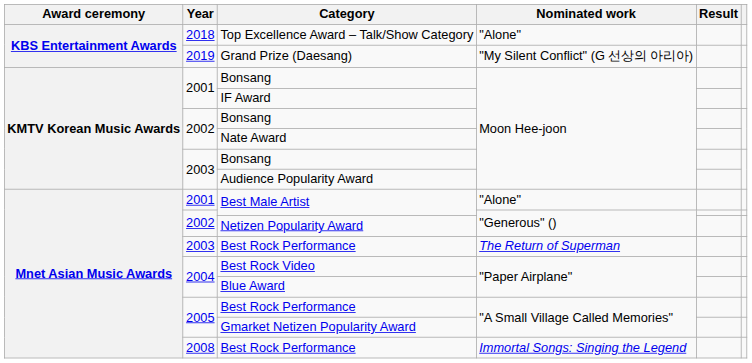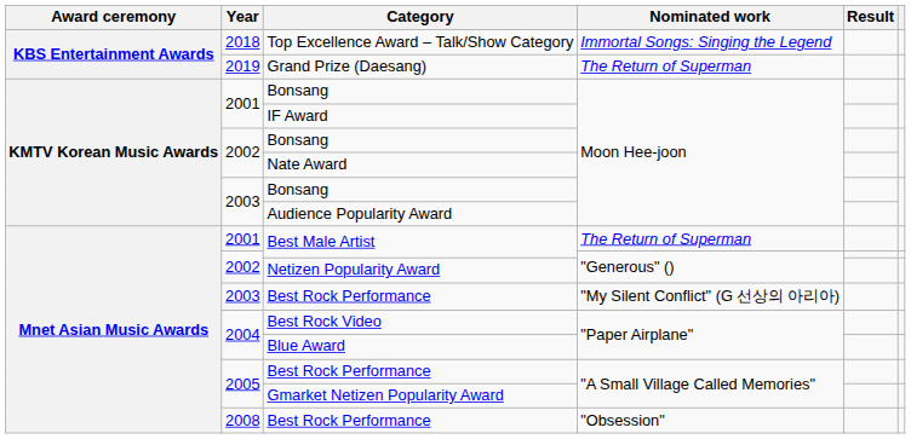 <table class="wikitable sortable plainrowheaders">
 <tr>
 <th scope="col">Award ceremony</th>
 <th scope="col">Year</th>
 <th scope="col">Category</th>
 <th scope="col">Nominated work</th>
 <th scope="col">Result</th>
 <th scope="col" class="unsortable"></th>
 </tr>
 <tr>
 <th scope="row" rowspan="2"><a href='#'>KBS Entertainment Awards</a></th>
 <td style="text-align:center"><a href='#'>2018</a></td>
 <td>Top Excellence Award – Talk/Show Category</td>
-<td>"Alone"</td>
+<td><em><a href='#'>Immortal Songs: Singing the Legend</a></em></td>
 <td></td>
 <td style="text-align:center"></td>
 </tr>
 <tr>
 <td style="text-align:center"><a href='#'>2019</a></td>
 <td>Grand Prize (Daesang)</td>
-<td>"My Silent Conflict" (G 선상의 아리아)</td>
+<td><em><a href='#'>The Return of Superman</a></em></td>
 <td></td>
 <td style="text-align:center"></td>
 </tr>
 <tr>
 <th scope="row" rowspan="6">KMTV Korean Music Awards</th>
 <td style="text-align:center" rowspan="2">2001</td>
 <td>Bonsang</td>
 <td rowspan="6">Moon Hee-joon</td>
 <td></td>
 <td style="text-align:center" rowspan="2"></td>
 </tr>
 <tr>
 <td>IF Award</td>
 <td></td>
 </tr>
 <tr>
 <td style="text-align:center" rowspan="2">2002</td>
 <td>Bonsang</td>
 <td></td>
 <td style="text-align:center" rowspan="2"></td>
 </tr>
 <tr>
 <td>Nate Award</td>
 <td></td>
 </tr>
 <tr>
 <td style="text-align:center" rowspan="2">2003</td>
 <td>Bonsang</td>
 <td></td>
 <td style="text-align:center" rowspan="2"></td>
 </tr>
 <tr>
 <td>Audience Popularity Award</td>
 <td></td>
 </tr>
 <tr>
 <th scope="row" rowspan="9"><a href='#'>Mnet Asian Music Awards</a></th>
 <td style="text-align:center"><a href='#'>2001</a></td>
 <td rowspan="2"><a href='#'>Best Male Artist</a></td>
-<td>"Alone"</td>
+<td><em><a href='#'>The Return of Superman</a></em></td>
 <td></td>
 <td style="text-align:center"></td>
 </tr>
 <tr>
 <td style="text-align:center" rowspan="2"><a href='#'>2002</a></td>
 <td rowspan="2">"Generous" ()</td>
 <td></td>
 <td style="text-align:center"></td>
 </tr>
 <tr>
 <td><a href='#'>Netizen Popularity Award</a></td>
 <td></td>
 <td></td>
 </tr>
 <tr>
 <td style="text-align:center"><a href='#'>2003</a></td>
 <td><a href='#'>Best Rock Performance</a></td>
-<td><em><a href='#'>The Return of Superman</a></em></td>
+<td>"My Silent Conflict" (G 선상의 아리아)</td>
 <td></td>
 <td style="text-align:center"></td>
 </tr>
 <tr>
 <td style="text-align:center" rowspan="2"><a href='#'>2004</a></td>
 <td><a href='#'>Best Rock Video</a></td>
 <td rowspan="2">"Paper Airplane"</td>
 <td></td>
 <td style="text-align:center"></td>
 </tr>
 <tr>
 <td><a href='#'>Blue Award</a></td>
 <td></td>
 <td></td>
 </tr>
 <tr>
 <td style="text-align:center" rowspan="2"><a href='#'>2005</a></td>
 <td><a href='#'>Best Rock Performance</a></td>
 <td rowspan="2">"A Small Village Called Memories"</td>
 <td></td>
 <td style="text-align:center"></td>
 </tr>
 <tr>
 <td><a href='#'>Gmarket Netizen Popularity Award</a></td>
 <td></td>
 <td></td>
 </tr>
 <tr>
 <td style="text-align:center"><a href='#'>2008</a></td>
 <td><a href='#'>Best Rock Performance</a></td>
-<td><em><a href='#'>Immortal Songs: Singing the Legend</a></em></td>
+<td>"Obsession"</td>
 <td></td>
 <td style="text-align:center"></td>
 </tr>
 </table>
